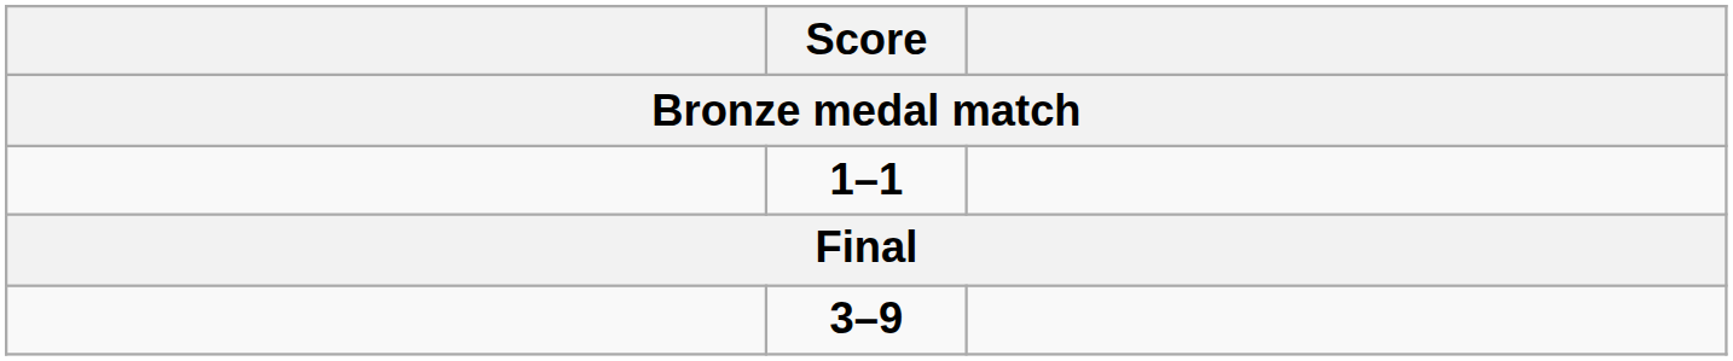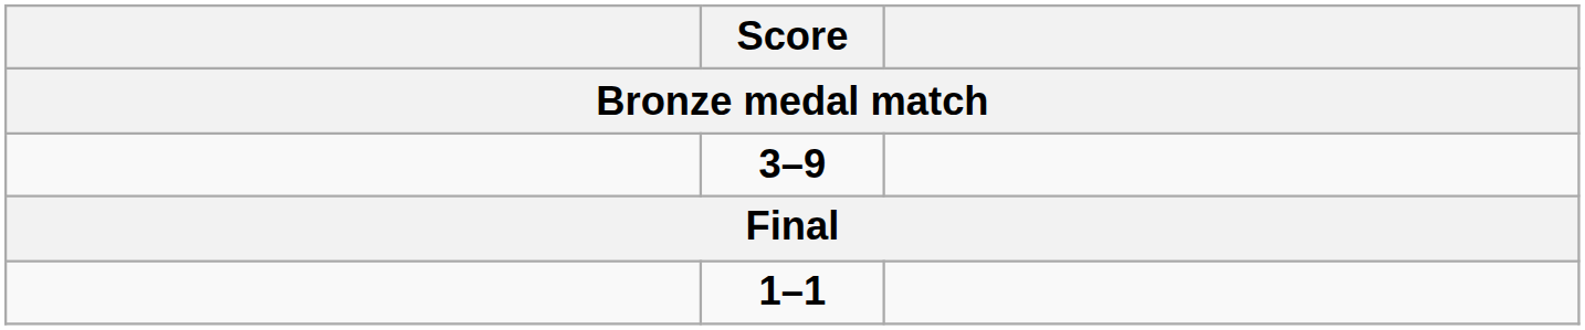 <table class="wikitable" style="text-align: left;">
 <tr>
 <th align="right" width="270"></th>
 <th width="65">Score</th>
 <th align="left" width="270"></th>
 </tr>
 <tr>
 <th colspan="3">Bronze medal match</th>
 </tr>
 <tr>
+<td></td>
+<td align=center><strong>3–9</strong></td>
 <td><strong></strong></td>
-<td align=center><strong>1–1</strong></td>
-<td></td>
 </tr>
 <tr>
 <th colspan="3">Final</th>
 </tr>
 <tr>
+<td><strong></strong></td>
+<td align=center><strong>1–1</strong></td>
 <td></td>
-<td align=center><strong>3–9</strong></td>
-<td><strong></strong></td>
 </tr>
 </table>
